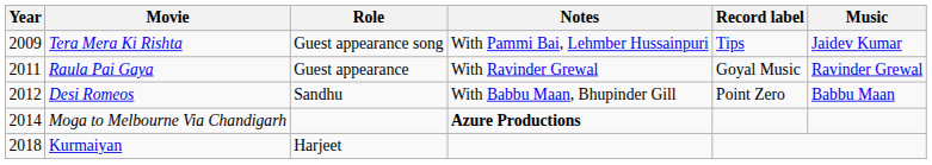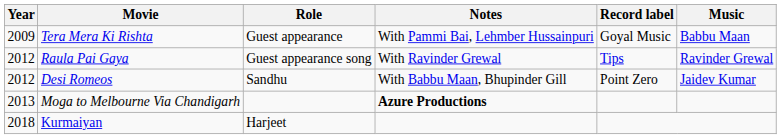 <table class=wikitable>
 <tr>
 <th>Year</th>
 <th>Movie</th>
 <th>Role</th>
 <th>Notes</th>
 <th>Record label</th>
 <th>Music</th>
 </tr>
 <tr>
 <td>2009</td>
 <td><em><a href='#'>Tera Mera Ki Rishta</a></em></td>
-<td>Guest appearance song</td>
+<td>Guest appearance</td>
 <td>With <a href='#'>Pammi Bai</a>, <a href='#'>Lehmber Hussainpuri</a></td>
-<td><a href='#'>Tips</a></td>
-<td><a href='#'>Jaidev Kumar</a></td>
+<td>Goyal Music</td>
+<td><a href='#'>Babbu Maan</a></td>
 </tr>
 <tr>
-<td>2011</td>
+<td>2012</td>
 <td><em><a href='#'>Raula Pai Gaya</a></em></td>
-<td>Guest appearance</td>
+<td>Guest appearance song</td>
 <td>With <a href='#'>Ravinder Grewal</a></td>
-<td>Goyal Music</td>
+<td><a href='#'>Tips</a></td>
 <td><a href='#'>Ravinder Grewal</a></td>
 </tr>
 <tr>
 <td>2012</td>
 <td><em><a href='#'>Desi Romeos</a></em></td>
 <td>Sandhu</td>
 <td>With <a href='#'>Babbu Maan</a>, Bhupinder Gill</td>
 <td>Point Zero</td>
-<td><a href='#'>Babbu Maan</a></td>
+<td><a href='#'>Jaidev Kumar</a></td>
 </tr>
 <tr>
-<td>2014</td>
+<td>2013</td>
 <td><em>Moga to Melbourne Via Chandigarh</em></td>
 <td></td>
 <td><strong>Azure Productions</strong></td>
 <td></td>
 <td></td>
 </tr>
 <tr>
 <td>2018</td>
 <td><a href='#'>Kurmaiyan</a></td>
 <td>Harjeet</td>
 <td></td>
 </tr>
 </table>
